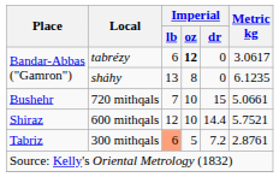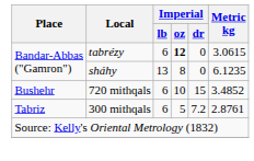 <table class="wikitable" align=right style="margin:0 0 0 0.5em;">
 <tr>
 <th rowspan=2>Place<br></th>
 <th rowspan=2>Local</th>
 <th colspan=3><a href='#'>Imperial</a></th>
 <th rowspan=2><a href='#'>Metric</a><br><a href='#'>kg</a></th>
 </tr>
 <tr>
 <th><a href='#'>lb</a></th>
 <th><a href='#'>oz</a></th>
 <th><a href='#'>dr</a></th>
 </tr>
 <tr>
 <td rowspan=2><a href='#'>Bandar-Abbas</a><br>("Gamron")</td>
 <td><em>tabrézy</em></td>
 <td align=right>6</td>
 <td align=right><strong>12</strong></td>
 <td align=right>0</td>
-<td align=right>3.0617</td>
+<td align=right>3.0615</td>
 </tr>
 <tr>
 <td><em>sháhy</em></td>
 <td align=right>13</td>
 <td align=right>8</td>
 <td align=right>0</td>
 <td align=right>6.1235</td>
 </tr>
 <tr>
 <td><a href='#'>Bushehr</a></td>
 <td>720 mithqals</td>
-<td align=right>7</td>
+<td align=right>6</td>
 <td align=right>10</td>
 <td align=right>15</td>
-<td>5.0661</td>
-</tr>
-<tr>
-<td><a href='#'>Shiraz</a></td>
-<td>600 mithqals</td>
-<td align=right>12</td>
-<td align=right>10</td>
-<td align=right>14.4</td>
-<td>5.7521</td>
+<td>3.4852</td>
 </tr>
 <tr>
 <td><a href='#'>Tabriz</a></td>
 <td>300 mithqals</td>
-<td align=right style="background: lightsalmon;">6</td>
+<td align=right>6</td>
 <td align=right>5</td>
 <td align=right>7.2</td>
 <td>2.8761</td>
 </tr>
 <tr>
 <td colspan=6>Source: <a href='#'>Kelly</a>'s <em>Oriental Metrology</em> (1832)</td>
 </tr>
 <tr>
 </tr>
 </table>
